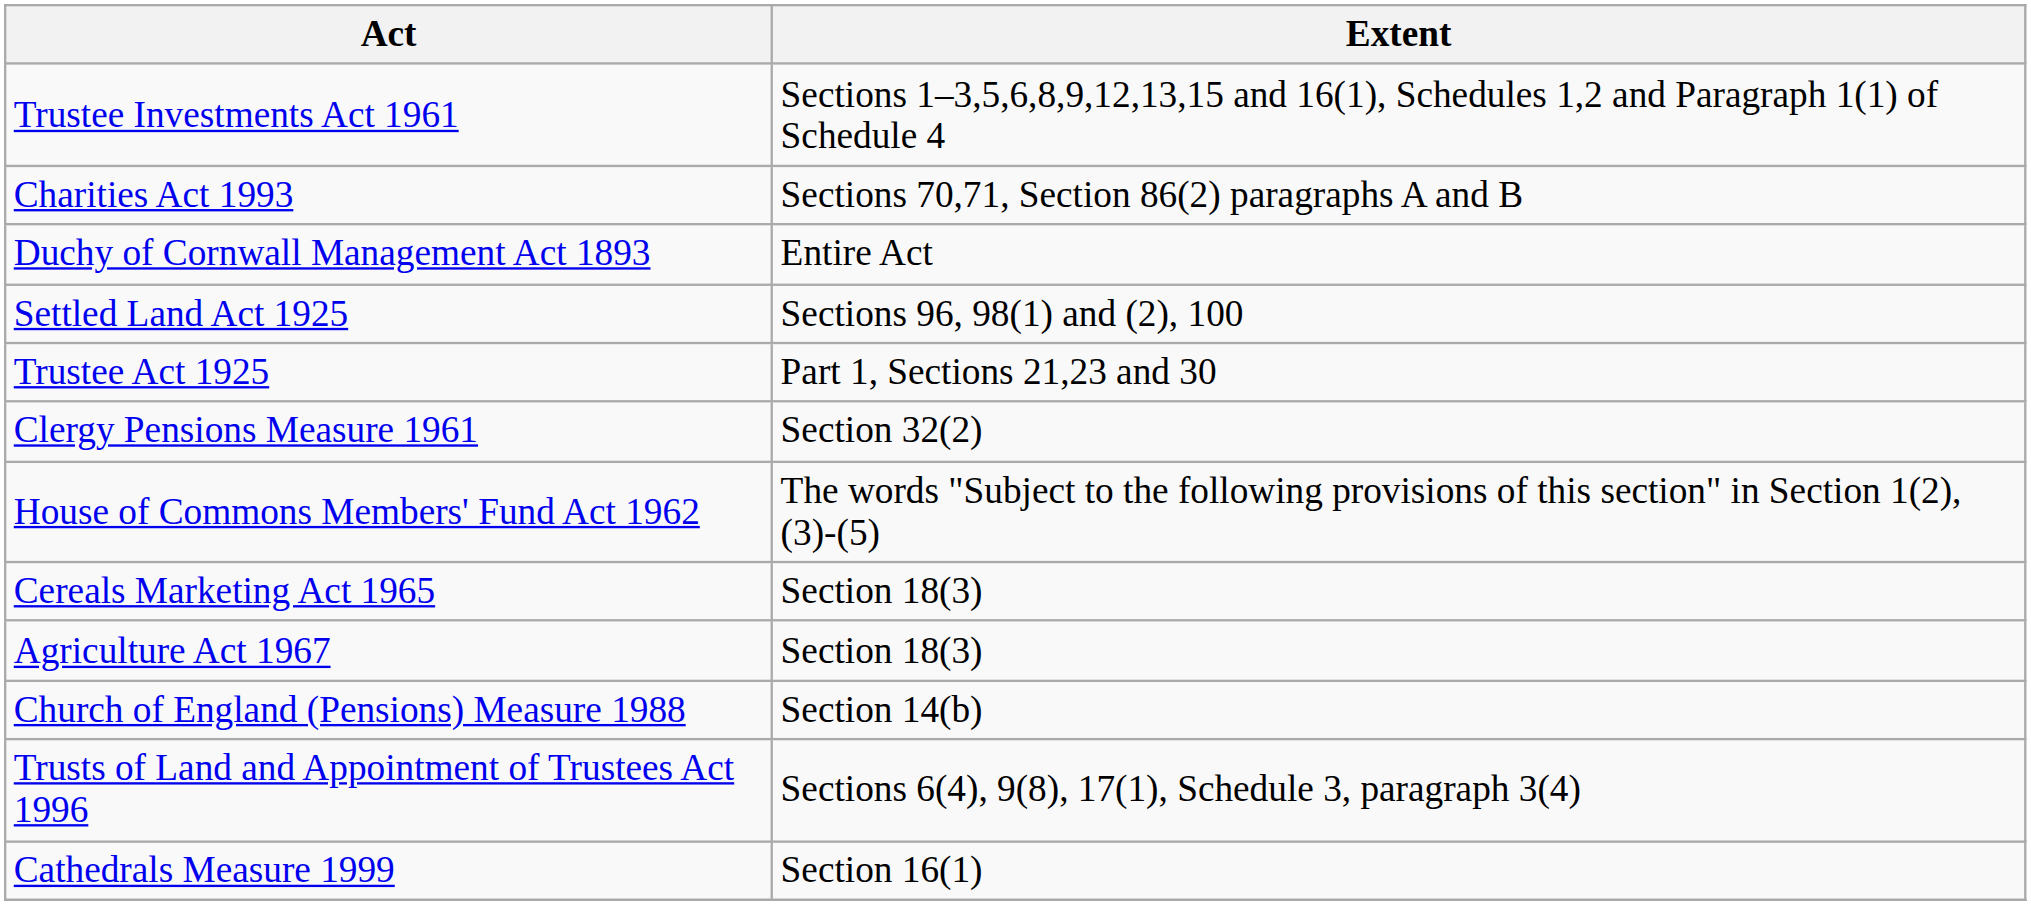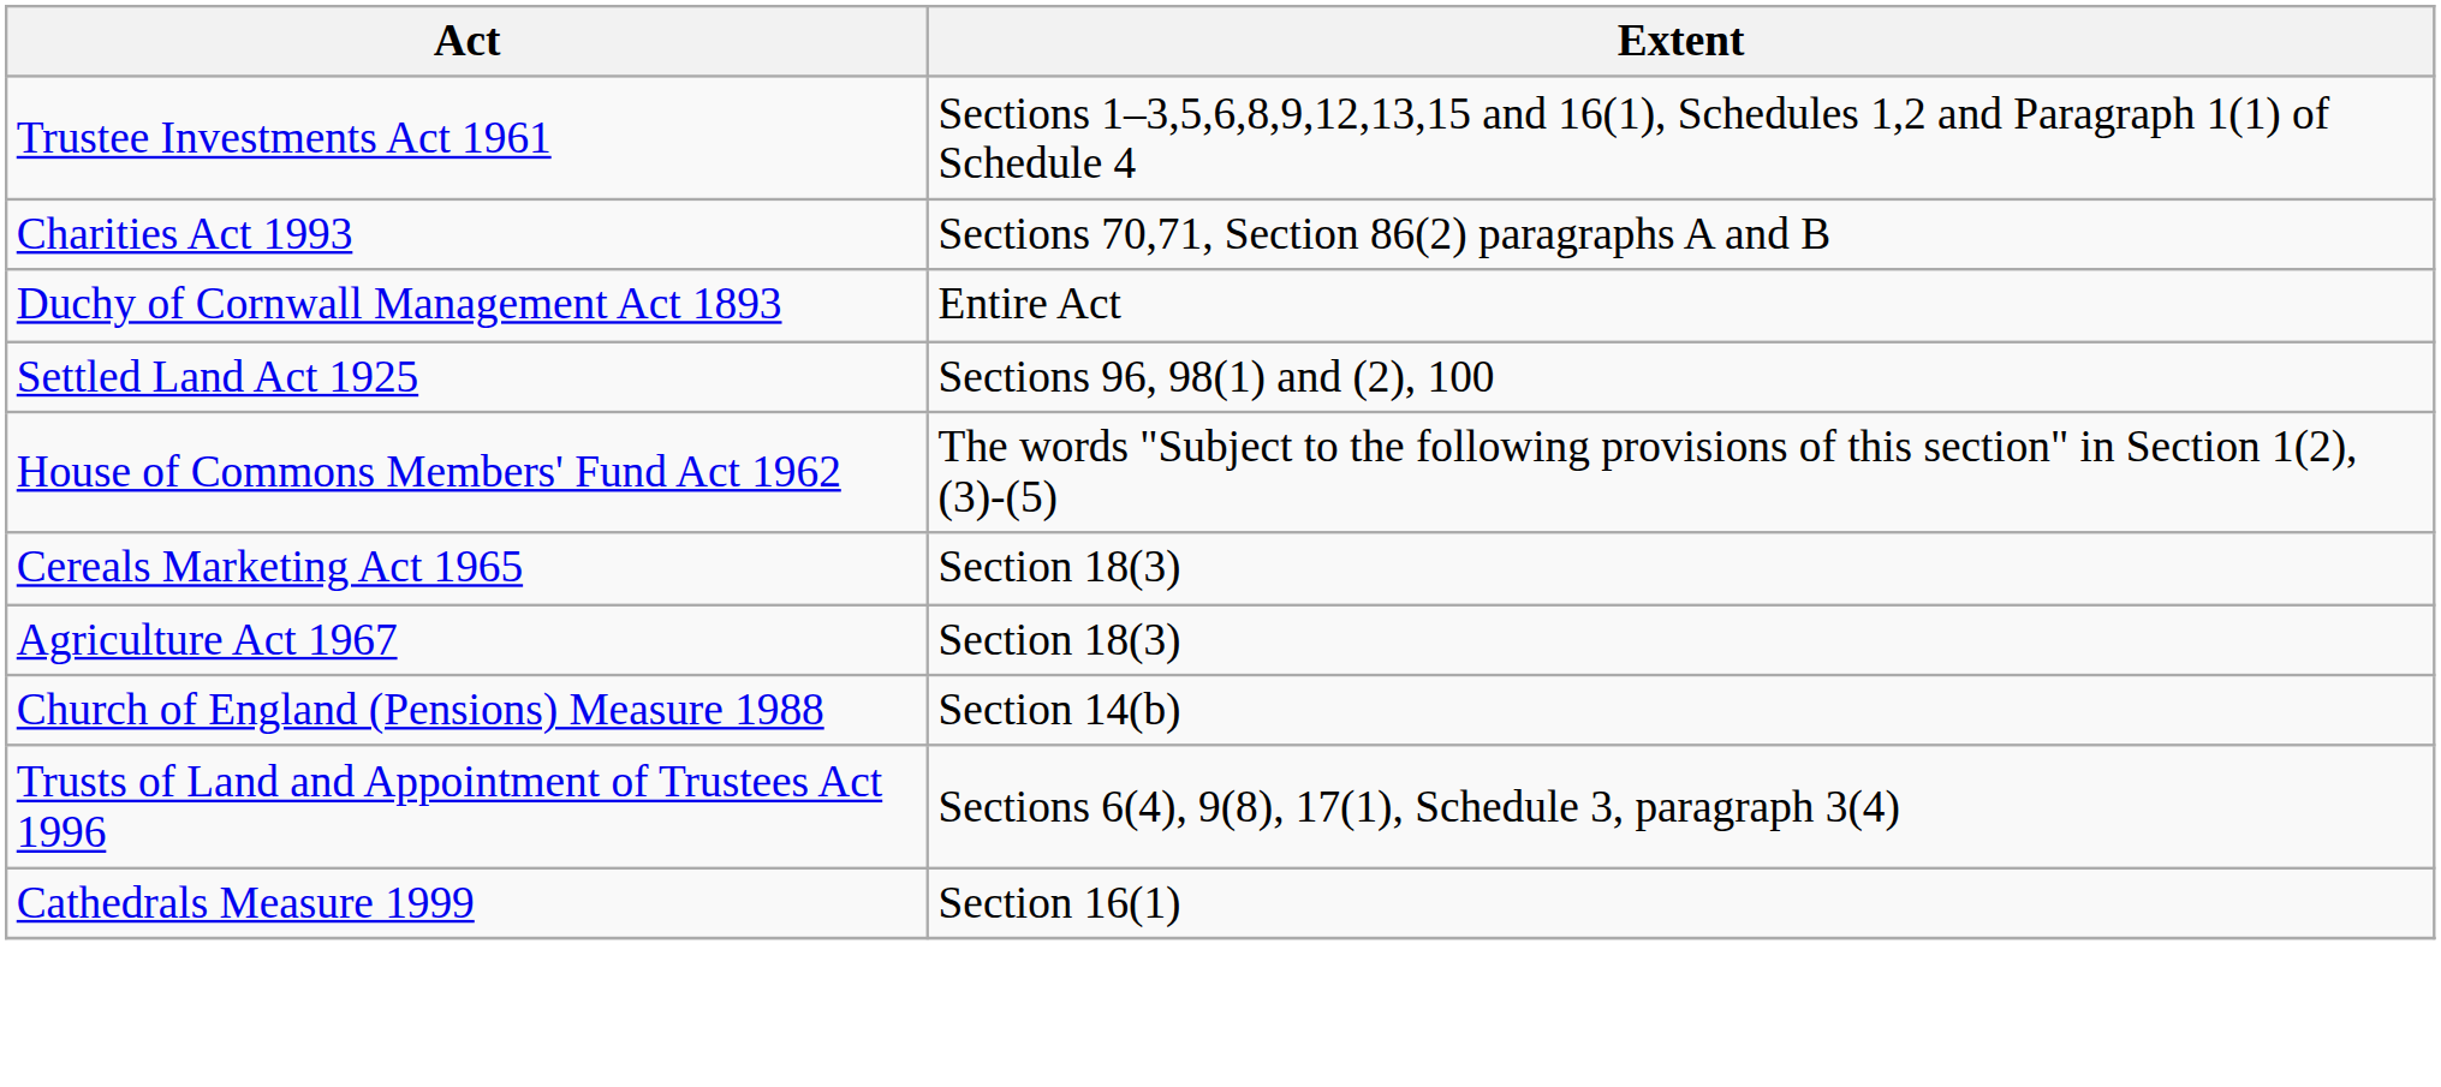 <table class="wikitable" border="1">
 <tr>
 <th>Act</th>
 <th>Extent</th>
 </tr>
 <tr>
 <td><a href='#'>Trustee Investments Act 1961</a></td>
 <td>Sections 1–3,5,6,8,9,12,13,15 and 16(1), Schedules 1,2 and Paragraph 1(1) of Schedule 4</td>
 </tr>
 <tr>
 <td><a href='#'>Charities Act 1993</a></td>
 <td>Sections 70,71, Section 86(2) paragraphs A and B</td>
 </tr>
 <tr>
 <td><a href='#'>Duchy of Cornwall Management Act 1893</a></td>
 <td>Entire Act</td>
 </tr>
 <tr>
 <td><a href='#'>Settled Land Act 1925</a></td>
 <td>Sections 96, 98(1) and (2), 100</td>
-</tr>
-<tr>
-<td><a href='#'>Trustee Act 1925</a></td>
-<td>Part 1, Sections 21,23 and 30</td>
-</tr>
-<tr>
-<td><a href='#'>Clergy Pensions Measure 1961</a></td>
-<td>Section 32(2)</td>
 </tr>
 <tr>
 <td><a href='#'>House of Commons Members'  Fund Act 1962</a></td>
 <td>The words "Subject to the following provisions of this section" in Section 1(2), (3)-(5)</td>
 </tr>
 <tr>
 <td><a href='#'>Cereals Marketing Act 1965</a></td>
 <td>Section 18(3)</td>
 </tr>
 <tr>
 <td><a href='#'>Agriculture Act 1967</a></td>
 <td>Section 18(3)</td>
 </tr>
 <tr>
 <td><a href='#'>Church of England (Pensions) Measure 1988</a></td>
 <td>Section 14(b)</td>
 </tr>
 <tr>
 <td><a href='#'>Trusts of Land and Appointment of Trustees Act 1996</a></td>
 <td>Sections 6(4), 9(8), 17(1), Schedule 3, paragraph 3(4)</td>
 </tr>
 <tr>
 <td><a href='#'>Cathedrals Measure 1999</a></td>
 <td>Section 16(1)</td>
 </tr>
 <tr>
 </tr>
 </table>
